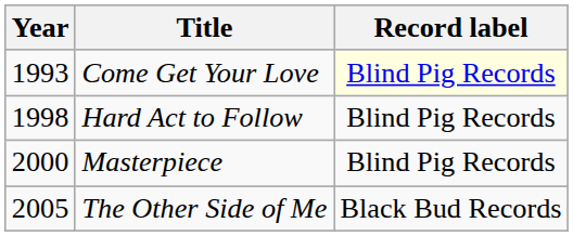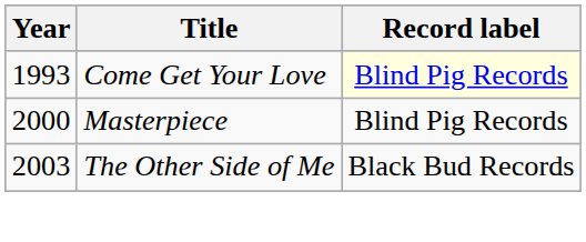 <table class="wikitable sortable">
 <tr>
 <th>Year</th>
 <th>Title</th>
 <th>Record label</th>
 </tr>
 <tr>
 <td>1993</td>
 <td><em>Come Get Your Love</em></td>
 <td style="background: lightyellow; text-align:center;"><a href='#'>Blind Pig Records</a></td>
 </tr>
 <tr>
-<td>1998</td>
-<td><em>Hard Act to Follow</em></td>
-<td style="text-align:center;">Blind Pig Records</td>
-</tr>
-<tr>
 <td>2000</td>
 <td><em>Masterpiece</em></td>
 <td style="text-align:center;">Blind Pig Records</td>
 </tr>
 <tr>
-<td>2005</td>
+<td>2003</td>
 <td><em>The Other Side of Me</em></td>
 <td style="text-align:center;">Black Bud Records</td>
 </tr>
 </table>
